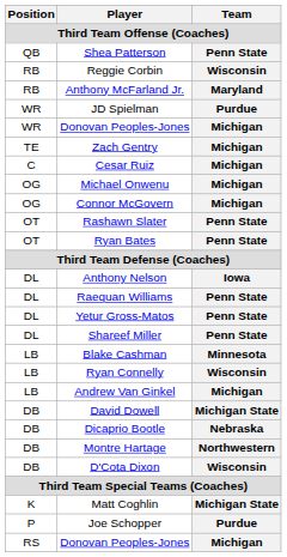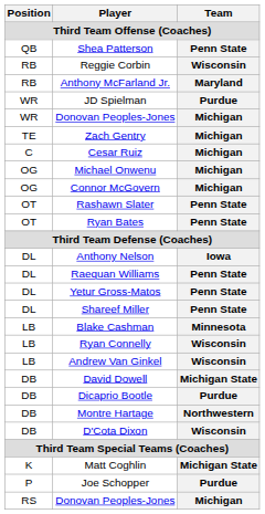 <table class="wikitable sortable">
 <tr>
 <th>Position</th>
 <th>Player</th>
 <th>Team</th>
 </tr>
 <tr>
 <td colspan="3" style="text-align:center; background:#ddd;"><strong>Third Team Offense (Coaches)</strong></td>
 </tr>
 <tr style="text-align:center;">
 <td style="background:white">QB</td>
 <td style="background:white"><a href='#'>Shea Patterson</a></td>
 <th style=>Penn State</th>
 </tr>
 <tr style="text-align:center;">
 <td style="background:white">RB</td>
 <td style="background:white">Reggie Corbin</td>
 <th style=>Wisconsin</th>
 </tr>
 <tr style="text-align:center;">
 <td style="background:white">RB</td>
 <td style="background:white"><a href='#'>Anthony McFarland Jr.</a></td>
 <th style=>Maryland</th>
 </tr>
 <tr style="text-align:center;">
 <td style="background:white">WR</td>
 <td style="background:white">JD Spielman</td>
 <th style=>Purdue</th>
 </tr>
 <tr style="text-align:center;">
 <td style="background:white">WR</td>
 <td style="background:white"><a href='#'>Donovan Peoples-Jones</a></td>
 <th style=>Michigan</th>
 </tr>
 <tr style="text-align:center;">
 <td style="background:white">TE</td>
 <td style="background:white"><a href='#'>Zach Gentry</a></td>
 <th style=>Michigan</th>
 </tr>
 <tr style="text-align:center;">
 <td style="background:white">C</td>
 <td style="background:white"><a href='#'>Cesar Ruiz</a></td>
 <th style=>Michigan</th>
 </tr>
 <tr style="text-align:center;">
 <td style="background:white">OG</td>
 <td style="background:white"><a href='#'>Michael Onwenu</a></td>
 <th style=>Michigan</th>
 </tr>
 <tr style="text-align:center;">
 <td style="background:white">OG</td>
 <td style="background:white"><a href='#'>Connor McGovern</a></td>
 <th style=>Michigan</th>
 </tr>
 <tr style="text-align:center;">
 <td style="background:white">OT</td>
 <td style="background:white"><a href='#'>Rashawn Slater</a></td>
 <th style=>Penn State</th>
 </tr>
 <tr style="text-align:center;">
 <td style="background:white">OT</td>
 <td style="background:white"><a href='#'>Ryan Bates</a></td>
 <th style=>Penn State</th>
 </tr>
 <tr>
 <td colspan="3" style="text-align:center; background:#ddd;"><strong>Third Team Defense (Coaches)</strong></td>
 </tr>
 <tr style="text-align:center;">
 <td style="background:white">DL</td>
 <td style="background:white"><a href='#'>Anthony Nelson</a></td>
 <th style=>Iowa</th>
 </tr>
 <tr style="text-align:center;">
 <td style="background:white">DL</td>
 <td style="background:white"><a href='#'>Raequan Williams</a></td>
 <th style=>Penn State</th>
 </tr>
 <tr style="text-align:center;">
 <td style="background:white">DL</td>
 <td style="background:white"><a href='#'>Yetur Gross-Matos</a></td>
 <th style=>Penn State</th>
 </tr>
 <tr style="text-align:center;">
 <td style="background:white">DL</td>
 <td style="background:white"><a href='#'>Shareef Miller</a></td>
 <th style=>Penn State</th>
 </tr>
 <tr style="text-align:center;">
 <td style="background:white">LB</td>
 <td style="background:white"><a href='#'>Blake Cashman</a></td>
 <th style=>Minnesota</th>
 </tr>
 <tr style="text-align:center;">
 <td style="background:white">LB</td>
 <td style="background:white"><a href='#'>Ryan Connelly</a></td>
 <th style=>Wisconsin</th>
 </tr>
 <tr style="text-align:center;">
 <td style="background:white">LB</td>
 <td style="background:white"><a href='#'>Andrew Van Ginkel</a></td>
-<th style=>Michigan</th>
+<th style=>Wisconsin</th>
 </tr>
 <tr style="text-align:center;">
 <td style="background:white">DB</td>
 <td style="background:white"><a href='#'>David Dowell</a></td>
 <th style=>Michigan State</th>
 </tr>
 <tr style="text-align:center;">
 <td style="background:white">DB</td>
 <td style="background:white"><a href='#'>Dicaprio Bootle</a></td>
-<th style=>Nebraska</th>
+<th style=>Purdue</th>
 </tr>
 <tr style="text-align:center;">
 <td style="background:white">DB</td>
 <td style="background:white"><a href='#'>Montre Hartage</a></td>
 <th style=>Northwestern</th>
 </tr>
 <tr style="text-align:center;">
 <td style="background:white">DB</td>
 <td style="background:white"><a href='#'>D'Cota Dixon</a></td>
 <th style=>Wisconsin</th>
 </tr>
 <tr>
 <td colspan="3" style="text-align:center; background:#ddd;"><strong>Third Team Special Teams (Coaches)</strong></td>
 </tr>
 <tr style="text-align:center;">
 <td style="background:white">K</td>
 <td style="background:white">Matt Coghlin</td>
 <th style=>Michigan State</th>
 </tr>
 <tr style="text-align:center;">
 <td style="background:white">P</td>
 <td style="background:white">Joe Schopper</td>
 <th style=>Purdue</th>
 </tr>
 <tr style="text-align:center;">
 <td style="background:white">RS</td>
 <td style="background:white"><a href='#'>Donovan Peoples-Jones</a></td>
 <th style=>Michigan</th>
 </tr>
 </table>
